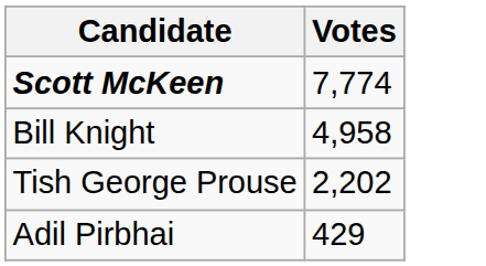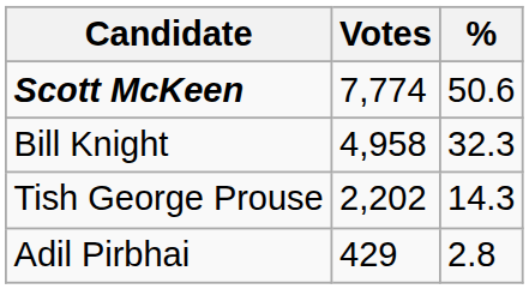 <table class="wikitable" align="left">
 <tr>
 <th>Candidate</th>
 <th>Votes</th>
+<th>%</th>
 </tr>
 <tr>
 <td><strong><em>Scott McKeen</em></strong></td>
 <td>7,774</td>
+<td>50.6</td>
 </tr>
 <tr>
 <td>Bill Knight</td>
 <td>4,958</td>
+<td>32.3</td>
 </tr>
 <tr>
 <td>Tish George Prouse</td>
 <td>2,202</td>
+<td>14.3</td>
 </tr>
 <tr>
 <td>Adil Pirbhai</td>
 <td>429</td>
+<td>2.8</td>
 </tr>
 </table>
